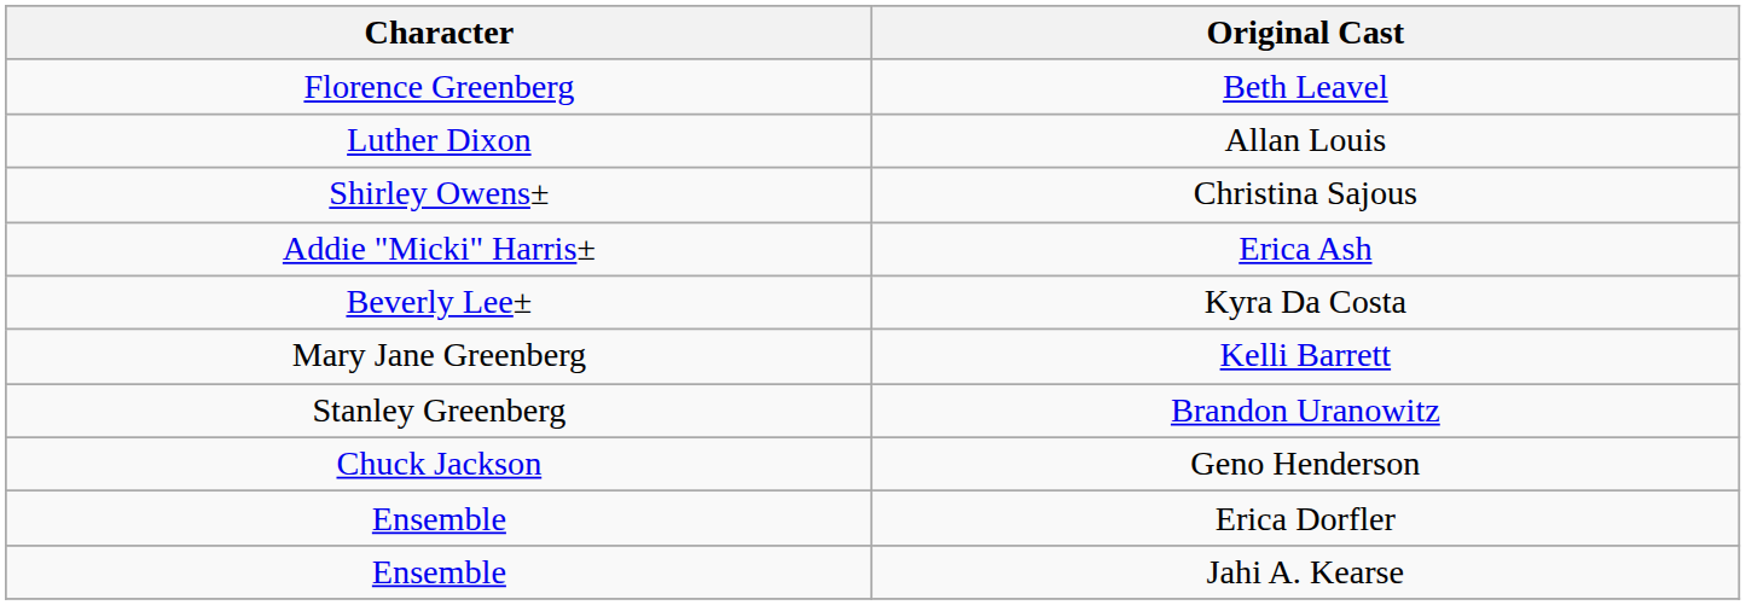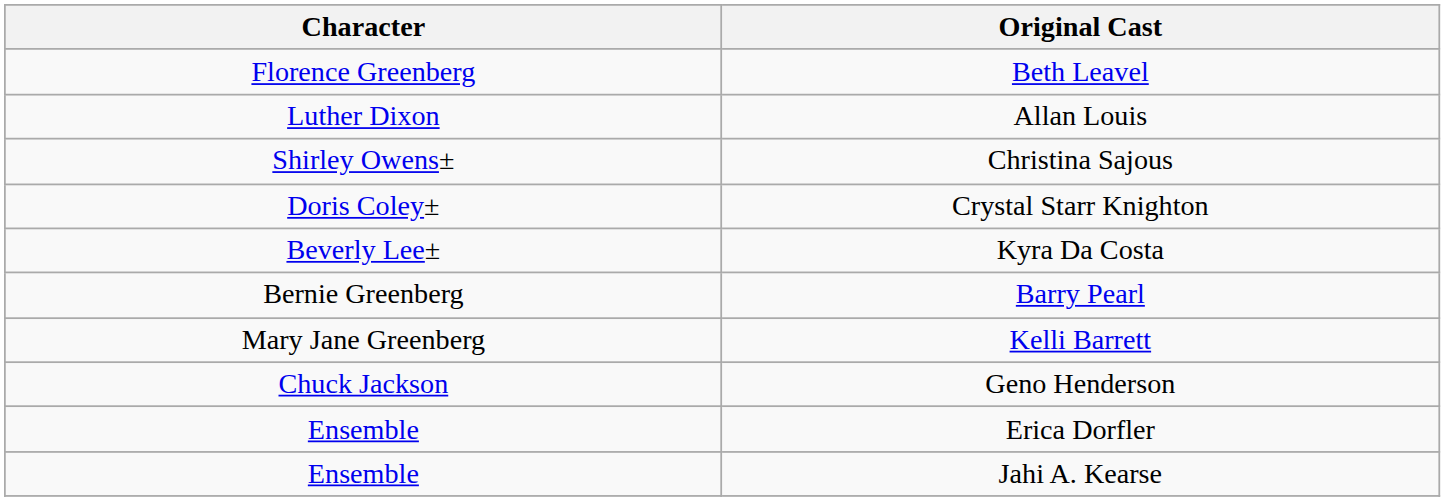 <table class="wikitable" style="text-align:center;">
 <tr>
 <th style="width:400px;"><strong>Character</strong></th>
 <th style="width:400px;"><strong>Original Cast</strong></th>
 </tr>
 <tr>
 <td><a href='#'>Florence Greenberg</a></td>
 <td><a href='#'>Beth Leavel</a></td>
 </tr>
 <tr>
 <td><a href='#'>Luther Dixon</a></td>
 <td>Allan Louis</td>
 </tr>
 <tr>
 <td><a href='#'>Shirley Owens</a>±</td>
 <td>Christina Sajous</td>
 </tr>
 <tr>
-<td><a href='#'>Addie "Micki" Harris</a>±</td>
-<td><a href='#'>Erica Ash</a></td>
+<td><a href='#'>Doris Coley</a>±</td>
+<td>Crystal Starr Knighton</td>
 </tr>
 <tr>
 <td><a href='#'>Beverly Lee</a>±</td>
 <td>Kyra Da Costa</td>
 </tr>
 <tr>
+<td>Bernie Greenberg</td>
+<td><a href='#'>Barry Pearl</a></td>
+</tr>
+<tr>
 <td>Mary Jane Greenberg</td>
 <td><a href='#'>Kelli Barrett</a></td>
-</tr>
-<tr>
-<td>Stanley Greenberg</td>
-<td><a href='#'>Brandon Uranowitz</a></td>
 </tr>
 <tr>
 <td><a href='#'>Chuck Jackson</a></td>
 <td>Geno Henderson</td>
 </tr>
 <tr>
 <td><a href='#'>Ensemble</a></td>
 <td>Erica Dorfler</td>
 </tr>
 <tr>
 <td><a href='#'>Ensemble</a></td>
 <td>Jahi A. Kearse</td>
 </tr>
 </table>
